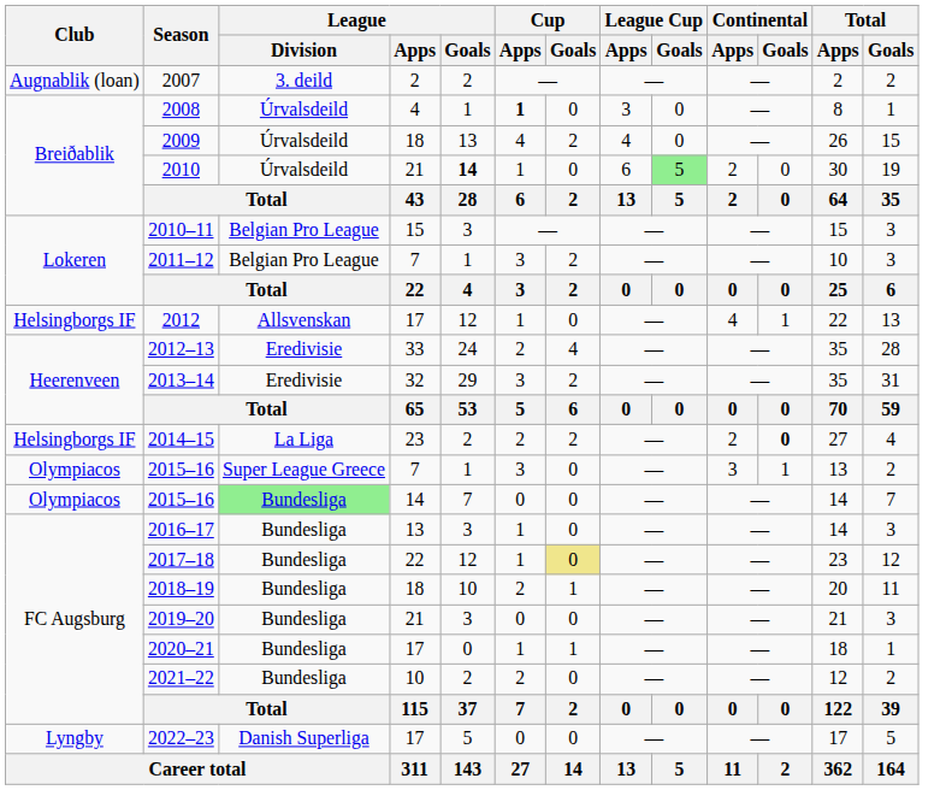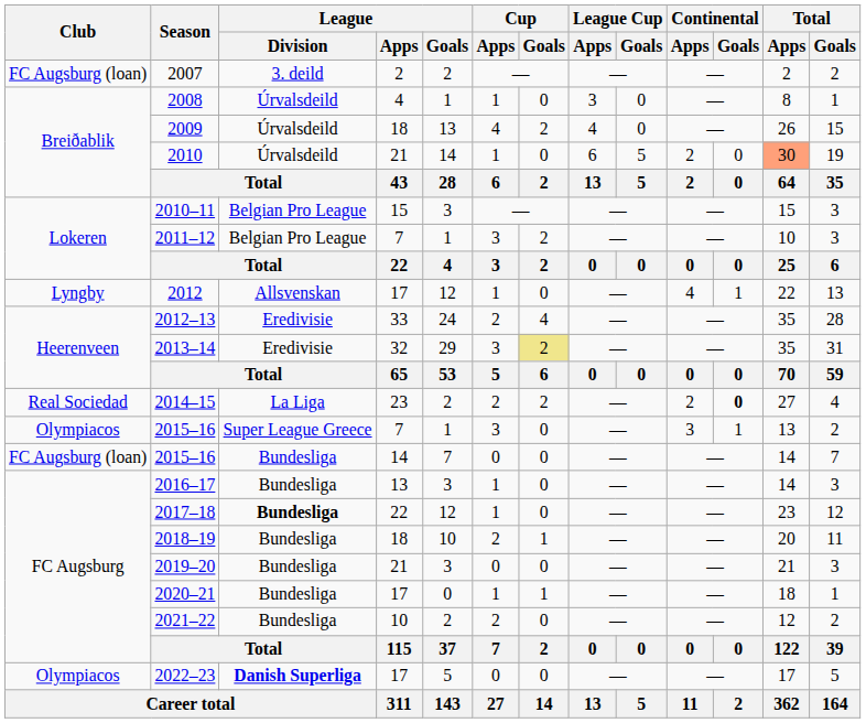 <table class="wikitable" style="text-align:center">
 <tr>
 <th rowspan="2">Club</th>
 <th rowspan="2">Season</th>
 <th colspan="3">League</th>
 <th colspan="2">Cup</th>
 <th colspan="2">League Cup</th>
 <th colspan="2">Continental</th>
 <th colspan="2">Total</th>
 </tr>
 <tr>
 <th>Division</th>
 <th>Apps</th>
 <th>Goals</th>
 <th>Apps</th>
 <th>Goals</th>
 <th>Apps</th>
 <th>Goals</th>
 <th>Apps</th>
 <th>Goals</th>
 <th>Apps</th>
 <th>Goals</th>
 </tr>
 <tr>
-<td><a href='#'>Augnablik</a> (loan)</td>
+<td><a href='#'>FC Augsburg</a> (loan)</td>
 <td>2007</td>
 <td><a href='#'>3. deild</a></td>
 <td>2</td>
 <td>2</td>
 <td colspan="2">—</td>
 <td colspan="2">—</td>
 <td colspan="2">—</td>
 <td>2</td>
 <td>2</td>
 </tr>
 <tr>
 <td rowspan="4"><a href='#'>Breiðablik</a></td>
 <td><a href='#'>2008</a></td>
 <td><a href='#'>Úrvalsdeild</a></td>
 <td>4</td>
 <td>1</td>
-<td><strong>1</strong></td>
+<td>1</td>
 <td>0</td>
 <td>3</td>
 <td>0</td>
 <td colspan="2">—</td>
 <td>8</td>
 <td>1</td>
 </tr>
 <tr>
 <td><a href='#'>2009</a></td>
 <td>Úrvalsdeild</td>
 <td>18</td>
 <td>13</td>
 <td>4</td>
 <td>2</td>
 <td>4</td>
 <td>0</td>
 <td colspan="2">—</td>
 <td>26</td>
 <td>15</td>
 </tr>
 <tr>
 <td><a href='#'>2010</a></td>
 <td>Úrvalsdeild</td>
 <td>21</td>
-<td><strong>14</strong></td>
+<td>14</td>
 <td>1</td>
 <td>0</td>
 <td>6</td>
-<td style="background: lightgreen;">5</td>
+<td>5</td>
 <td>2</td>
 <td>0</td>
-<td>30</td>
+<td style="background: lightsalmon;">30</td>
 <td>19</td>
 </tr>
 <tr>
 <th colspan="2">Total</th>
 <th>43</th>
 <th>28</th>
 <th>6</th>
 <th>2</th>
 <th>13</th>
 <th>5</th>
 <th>2</th>
 <th>0</th>
 <th>64</th>
 <th>35</th>
 </tr>
 <tr>
 <td rowspan="3"><a href='#'>Lokeren</a></td>
 <td><a href='#'>2010–11</a></td>
 <td><a href='#'>Belgian Pro League</a></td>
 <td>15</td>
 <td>3</td>
 <td colspan="2">—</td>
 <td colspan="2">—</td>
 <td colspan="2">—</td>
 <td>15</td>
 <td>3</td>
 </tr>
 <tr>
 <td><a href='#'>2011–12</a></td>
 <td>Belgian Pro League</td>
 <td>7</td>
 <td>1</td>
 <td>3</td>
 <td>2</td>
 <td colspan="2">—</td>
 <td colspan="2">—</td>
 <td>10</td>
 <td>3</td>
 </tr>
 <tr>
 <th colspan="2">Total</th>
 <th>22</th>
 <th>4</th>
 <th>3</th>
 <th>2</th>
 <th>0</th>
 <th>0</th>
 <th>0</th>
 <th>0</th>
 <th>25</th>
 <th>6</th>
 </tr>
 <tr>
-<td><a href='#'>Helsingborgs IF</a></td>
+<td><a href='#'>Lyngby</a></td>
 <td><a href='#'>2012</a></td>
 <td><a href='#'>Allsvenskan</a></td>
 <td>17</td>
 <td>12</td>
 <td>1</td>
 <td>0</td>
 <td colspan="2">—</td>
 <td>4</td>
 <td>1</td>
 <td>22</td>
 <td>13</td>
 </tr>
 <tr>
 <td rowspan="3"><a href='#'>Heerenveen</a></td>
 <td><a href='#'>2012–13</a></td>
 <td><a href='#'>Eredivisie</a></td>
 <td>33</td>
 <td>24</td>
 <td>2</td>
 <td>4</td>
 <td colspan="2">—</td>
 <td colspan="2">—</td>
 <td>35</td>
 <td>28</td>
 </tr>
 <tr>
 <td><a href='#'>2013–14</a></td>
 <td>Eredivisie</td>
 <td>32</td>
 <td>29</td>
 <td>3</td>
-<td>2</td>
+<td style="background: khaki;">2</td>
 <td colspan="2">—</td>
 <td colspan="2">—</td>
 <td>35</td>
 <td>31</td>
 </tr>
 <tr>
 <th colspan="2">Total</th>
 <th>65</th>
 <th>53</th>
 <th>5</th>
 <th>6</th>
 <th>0</th>
 <th>0</th>
 <th>0</th>
 <th>0</th>
 <th>70</th>
 <th>59</th>
 </tr>
 <tr>
-<td><a href='#'>Helsingborgs IF</a></td>
+<td><a href='#'>Real Sociedad</a></td>
 <td><a href='#'>2014–15</a></td>
 <td><a href='#'>La Liga</a></td>
 <td>23</td>
 <td>2</td>
 <td>2</td>
 <td>2</td>
 <td colspan="2">—</td>
 <td>2</td>
 <td><strong>0</strong></td>
 <td>27</td>
 <td>4</td>
 </tr>
 <tr>
 <td><a href='#'>Olympiacos</a></td>
 <td><a href='#'>2015–16</a></td>
 <td><a href='#'>Super League Greece</a></td>
 <td>7</td>
 <td>1</td>
 <td>3</td>
 <td>0</td>
 <td colspan="2">—</td>
 <td>3</td>
 <td>1</td>
 <td>13</td>
 <td>2</td>
 </tr>
 <tr>
-<td><a href='#'>Olympiacos</a></td>
+<td><a href='#'>FC Augsburg</a> (loan)</td>
 <td><a href='#'>2015–16</a></td>
-<td style="background: lightgreen;"><a href='#'>Bundesliga</a></td>
+<td><a href='#'>Bundesliga</a></td>
 <td>14</td>
 <td>7</td>
 <td>0</td>
 <td>0</td>
 <td colspan="2">—</td>
 <td colspan="2">—</td>
 <td>14</td>
 <td>7</td>
 </tr>
 <tr>
 <td rowspan="7">FC Augsburg</td>
 <td><a href='#'>2016–17</a></td>
 <td>Bundesliga</td>
 <td>13</td>
 <td>3</td>
 <td>1</td>
 <td>0</td>
 <td colspan="2">—</td>
 <td colspan="2">—</td>
 <td>14</td>
 <td>3</td>
 </tr>
 <tr>
 <td><a href='#'>2017–18</a></td>
-<td>Bundesliga</td>
+<td><strong>Bundesliga</strong></td>
 <td>22</td>
 <td>12</td>
 <td>1</td>
-<td style="background: khaki;">0</td>
+<td>0</td>
 <td colspan="2">—</td>
 <td colspan="2">—</td>
 <td>23</td>
 <td>12</td>
 </tr>
 <tr>
 <td><a href='#'>2018–19</a></td>
 <td>Bundesliga</td>
 <td>18</td>
 <td>10</td>
 <td>2</td>
 <td>1</td>
 <td colspan="2">—</td>
 <td colspan="2">—</td>
 <td>20</td>
 <td>11</td>
 </tr>
 <tr>
 <td><a href='#'>2019–20</a></td>
 <td>Bundesliga</td>
 <td>21</td>
 <td>3</td>
 <td>0</td>
 <td>0</td>
 <td colspan="2">—</td>
 <td colspan="2">—</td>
 <td>21</td>
 <td>3</td>
 </tr>
 <tr>
 <td><a href='#'>2020–21</a></td>
 <td>Bundesliga</td>
 <td>17</td>
 <td>0</td>
 <td>1</td>
 <td>1</td>
 <td colspan="2">—</td>
 <td colspan="2">—</td>
 <td>18</td>
 <td>1</td>
 </tr>
 <tr>
 <td><a href='#'>2021–22</a></td>
 <td>Bundesliga</td>
 <td>10</td>
 <td>2</td>
 <td>2</td>
 <td>0</td>
 <td colspan="2">—</td>
 <td colspan="2">—</td>
 <td>12</td>
 <td>2</td>
 </tr>
 <tr>
 <th colspan="2">Total</th>
 <th>115</th>
 <th>37</th>
 <th>7</th>
 <th>2</th>
 <th>0</th>
 <th>0</th>
 <th>0</th>
 <th>0</th>
 <th>122</th>
 <th>39</th>
 </tr>
 <tr>
-<td><a href='#'>Lyngby</a></td>
+<td><a href='#'>Olympiacos</a></td>
 <td><a href='#'>2022–23</a></td>
-<td><a href='#'>Danish Superliga</a></td>
+<td><strong><a href='#'>Danish Superliga</a></strong></td>
 <td>17</td>
 <td>5</td>
 <td>0</td>
 <td>0</td>
 <td colspan="2">—</td>
 <td colspan="2">—</td>
 <td>17</td>
 <td>5</td>
 </tr>
 <tr>
 <th colspan="3">Career total</th>
 <th>311</th>
 <th>143</th>
 <th>27</th>
 <th>14</th>
 <th>13</th>
 <th>5</th>
 <th>11</th>
 <th>2</th>
 <th>362</th>
 <th>164</th>
 </tr>
 </table>
